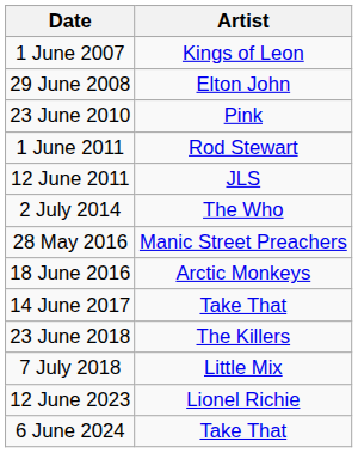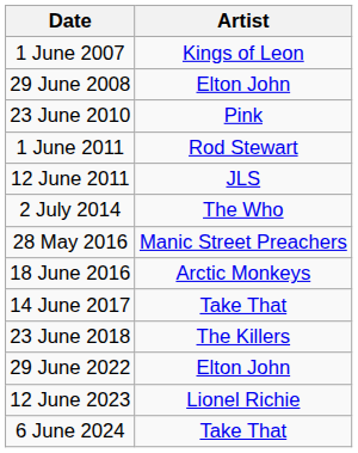 <table class="wikitable" style="text-align: center width=60%">
 <tr>
 <th><strong>Date</strong></th>
 <th><strong>Artist</strong></th>
 </tr>
 <tr style="text-align:center;">
 <td>1 June 2007</td>
 <td><a href='#'>Kings of Leon</a></td>
 </tr>
 <tr style="text-align:center;">
 <td>29 June 2008</td>
 <td><a href='#'>Elton John</a></td>
 </tr>
 <tr>
 <td style="text-align:center;">23 June 2010</td>
 <td style="text-align:center;"><a href='#'>Pink</a></td>
 </tr>
 <tr style="text-align:center;">
 <td>1 June 2011</td>
 <td><a href='#'>Rod Stewart</a></td>
 </tr>
 <tr style="text-align:center;">
 <td>12 June 2011</td>
 <td><a href='#'>JLS</a></td>
 </tr>
 <tr style="text-align:center;">
 <td>2 July 2014</td>
 <td><a href='#'>The Who</a></td>
 </tr>
 <tr style="text-align:center;">
 <td>28 May 2016</td>
 <td><a href='#'>Manic Street Preachers</a></td>
 </tr>
 <tr style="text-align:center;">
 <td>18 June 2016</td>
 <td><a href='#'>Arctic Monkeys</a></td>
 </tr>
 <tr style="text-align:center;">
 <td>14 June 2017</td>
 <td><a href='#'>Take That</a></td>
 </tr>
 <tr style="text-align:center;">
 <td>23 June 2018</td>
 <td><a href='#'>The Killers</a></td>
 </tr>
 <tr style="text-align:center;">
-<td>7 July 2018</td>
-<td><a href='#'>Little Mix</a></td>
+<td>29 June 2022</td>
+<td><a href='#'>Elton John</a></td>
 </tr>
 <tr style="text-align:center;">
 <td>12 June 2023</td>
 <td><a href='#'>Lionel Richie</a></td>
 </tr>
 <tr style="text-align:center;">
 <td>6 June 2024</td>
 <td><a href='#'>Take That</a></td>
 </tr>
 </table>
